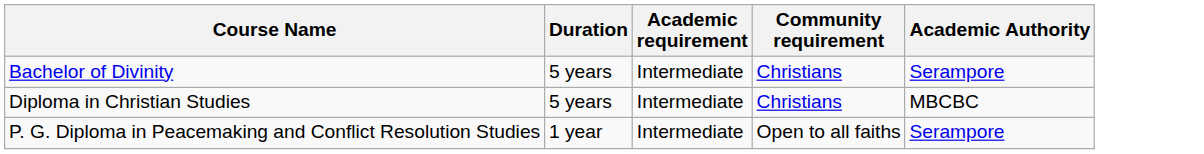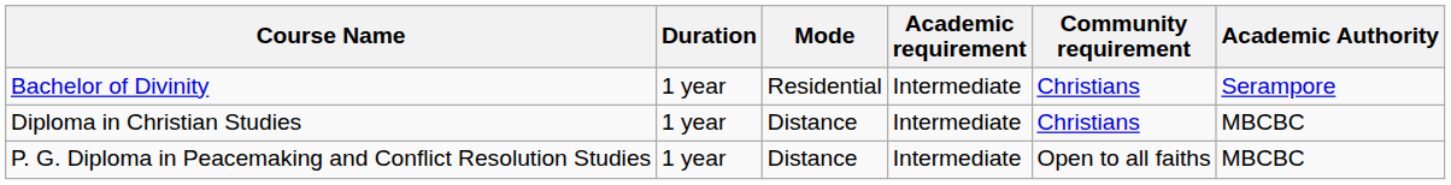 <table class="wikitable sortable">
 <tr>
 <th>Course Name</th>
 <th>Duration</th>
+<th>Mode</th>
 <th>Academic<br> requirement</th>
 <th>Community<br> requirement</th>
 <th>Academic Authority</th>
 </tr>
 <tr>
 <td><a href='#'>Bachelor of Divinity</a></td>
-<td>5 years</td>
+<td>1 year</td>
+<td>Residential</td>
 <td>Intermediate</td>
 <td><a href='#'>Christians</a></td>
 <td><a href='#'>Serampore</a></td>
 </tr>
 <tr>
 <td>Diploma in Christian Studies</td>
-<td>5 years</td>
+<td>1 year</td>
+<td>Distance</td>
 <td>Intermediate</td>
 <td><a href='#'>Christians</a></td>
 <td>MBCBC</td>
 </tr>
 <tr>
 <td>P. G. Diploma in Peacemaking and Conflict Resolution Studies</td>
 <td>1 year</td>
+<td>Distance</td>
 <td>Intermediate</td>
 <td>Open to all faiths</td>
-<td><a href='#'>Serampore</a></td>
+<td>MBCBC</td>
 </tr>
 </table>
